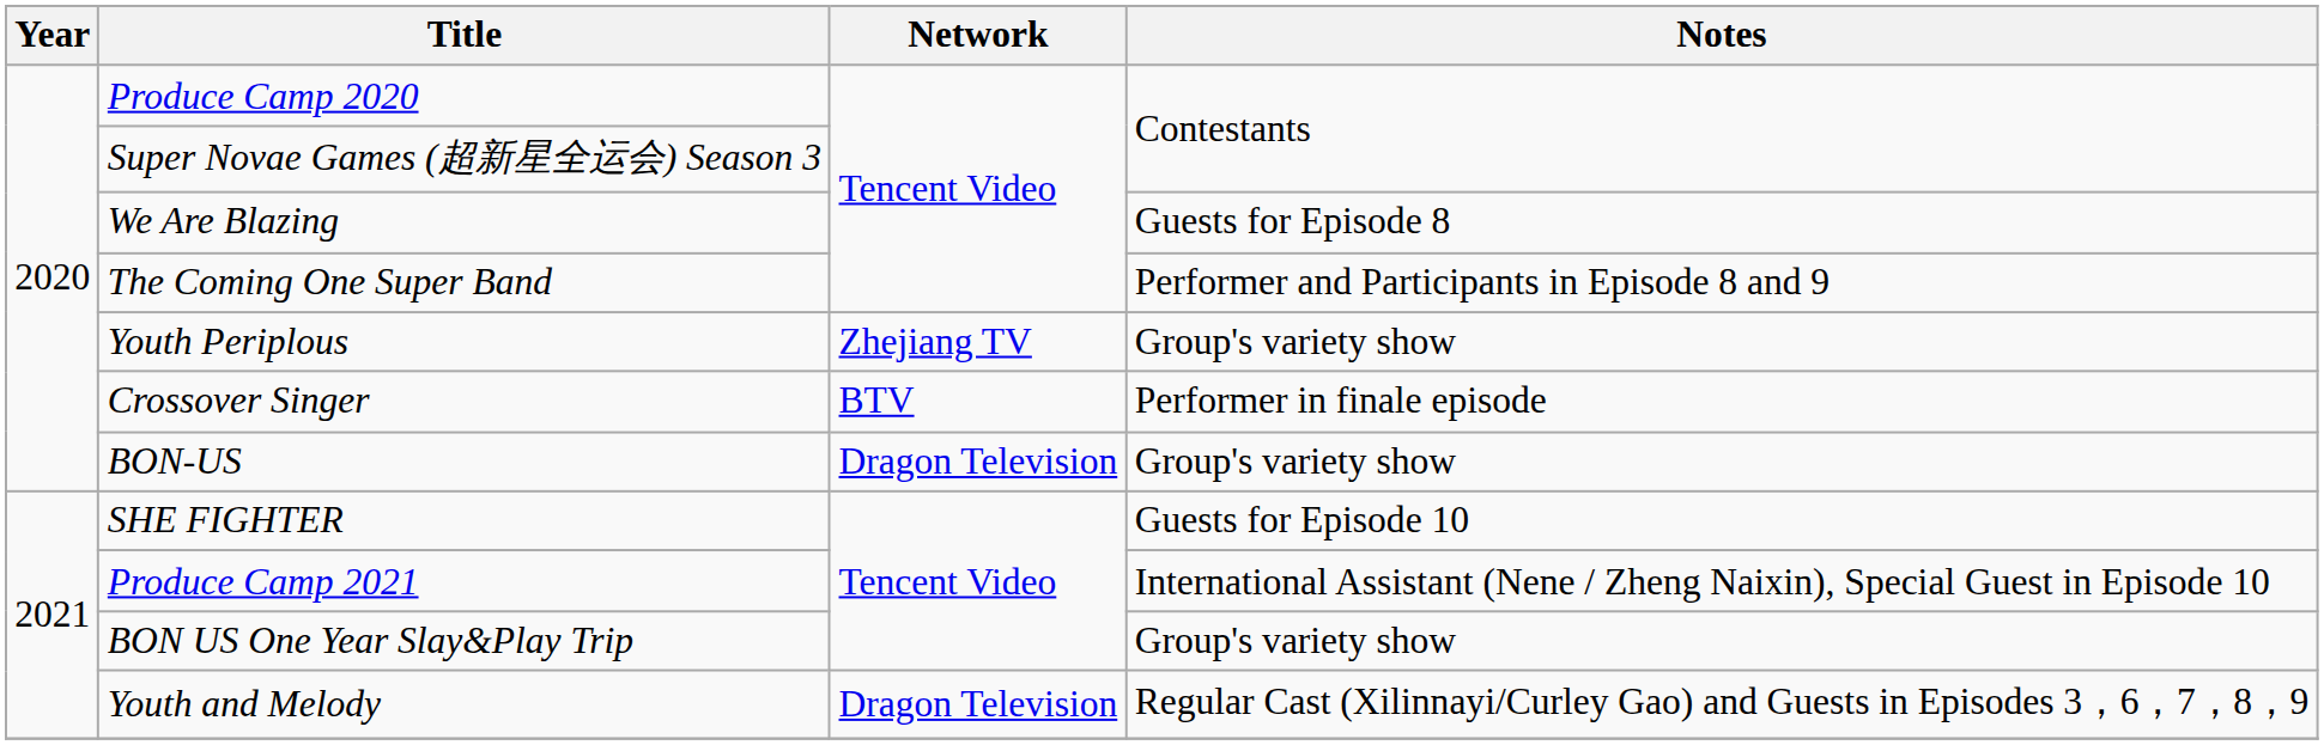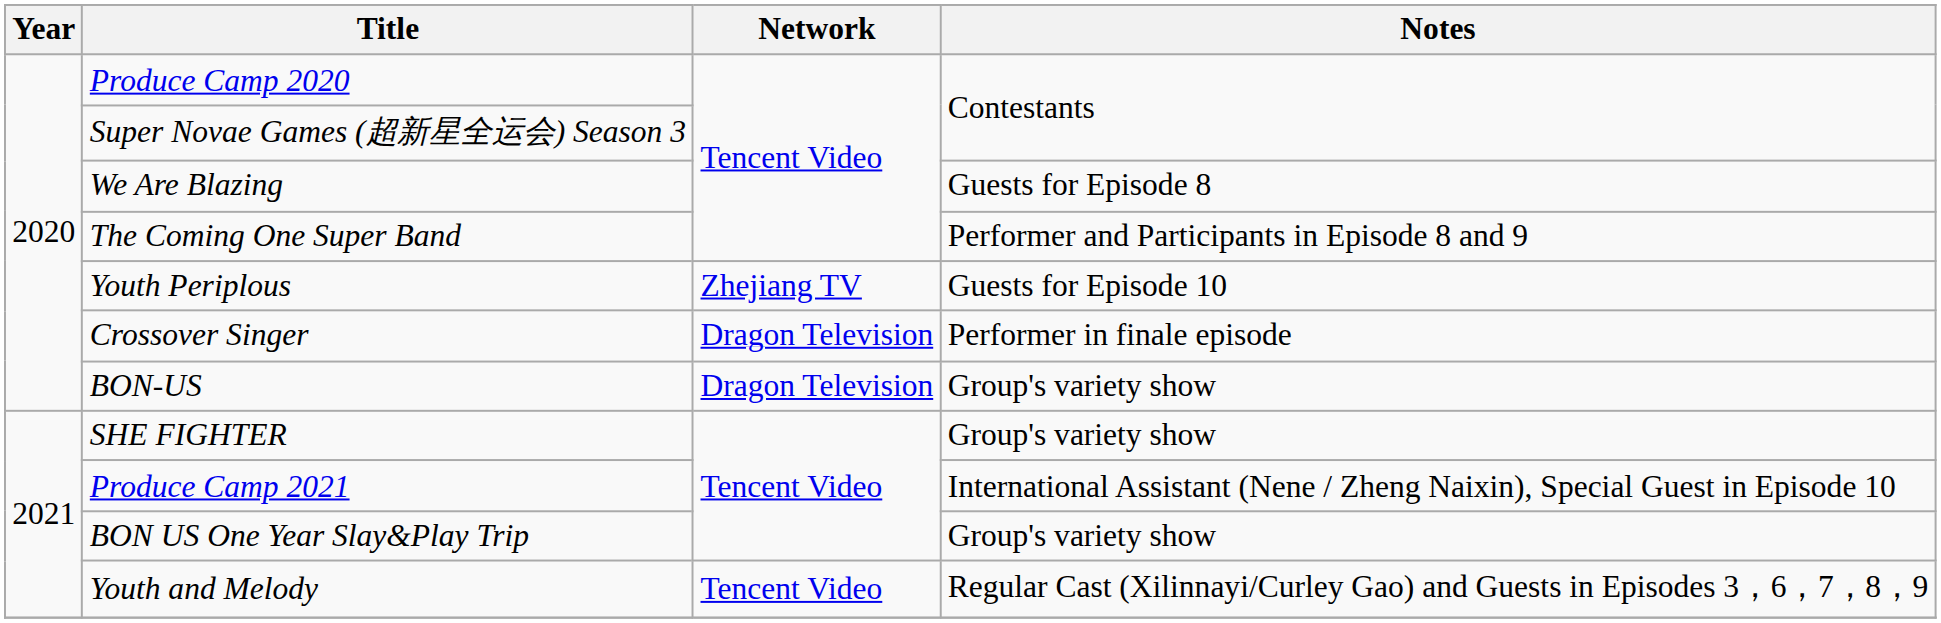 <table class="wikitable">
 <tr>
 <th>Year</th>
 <th>Title</th>
 <th>Network</th>
 <th>Notes</th>
 </tr>
 <tr>
 <td rowspan="7">2020</td>
 <td><em><a href='#'>Produce Camp 2020</a></em></td>
 <td rowspan="4"><a href='#'>Tencent Video</a></td>
 <td rowspan="2">Contestants</td>
 </tr>
 <tr>
 <td><em>Super Novae Games (超新星全运会) Season 3</em></td>
 </tr>
 <tr>
 <td><em>We Are Blazing</em></td>
 <td>Guests for Episode 8</td>
 </tr>
 <tr>
 <td><em>The Coming One Super Band</em></td>
 <td>Performer and Participants in Episode 8 and 9</td>
 </tr>
 <tr>
 <td><em>Youth Periplous</em></td>
 <td><a href='#'>Zhejiang TV</a></td>
-<td>Group's variety show</td>
+<td>Guests for Episode 10</td>
 </tr>
 <tr>
 <td><em>Crossover Singer</em></td>
-<td><a href='#'>BTV</a></td>
+<td><a href='#'>Dragon Television</a></td>
 <td>Performer in finale episode</td>
 </tr>
 <tr>
 <td><em>BON-US</em></td>
 <td><a href='#'>Dragon Television</a></td>
 <td>Group's variety show</td>
 </tr>
 <tr>
 <td rowspan="4">2021</td>
 <td><em>SHE FIGHTER</em></td>
 <td rowspan="3"><a href='#'>Tencent Video</a></td>
-<td>Guests for Episode 10</td>
+<td>Group's variety show</td>
 </tr>
 <tr>
 <td><em><a href='#'>Produce Camp 2021</a></em></td>
 <td>International Assistant (Nene / Zheng Naixin), Special Guest in Episode 10</td>
 </tr>
 <tr>
 <td><em>BON US One Year Slay&Play Trip</em></td>
 <td>Group's variety show</td>
 </tr>
 <tr>
 <td><em>Youth and Melody</em></td>
-<td><a href='#'>Dragon Television</a></td>
+<td><a href='#'>Tencent Video</a></td>
 <td>Regular Cast (Xilinnayi/Curley Gao) and Guests in Episodes 3，6，7，8，9</td>
 </tr>
 <tr>
 </tr>
 </table>
